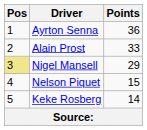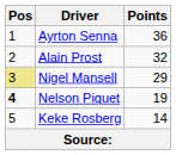 <table class="wikitable" style="font-size: 95%;">
 <tr>
 <th>Pos</th>
 <th>Driver</th>
 <th>Points</th>
 </tr>
 <tr>
 <td>1</td>
 <td> <a href='#'>Ayrton Senna</a></td>
 <td align="right">36</td>
 </tr>
 <tr>
 <td>2</td>
 <td> <a href='#'>Alain Prost</a></td>
-<td align="right">33</td>
+<td align="right">32</td>
 </tr>
 <tr>
 <td style="background: khaki;">3</td>
 <td> <a href='#'>Nigel Mansell</a></td>
 <td align="right">29</td>
 </tr>
 <tr>
-<td>4</td>
+<td><strong>4</strong></td>
 <td> <a href='#'>Nelson Piquet</a></td>
-<td align="right">15</td>
+<td align="right">19</td>
 </tr>
 <tr>
 <td>5</td>
 <td> <a href='#'>Keke Rosberg</a></td>
 <td align="right">14</td>
 </tr>
 <tr>
 <th colspan=4>Source: </th>
 </tr>
 </table>
